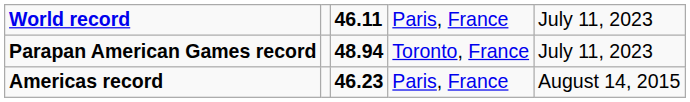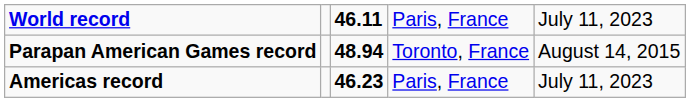 <table class="wikitable">
 <tr>
 <td><strong><a href='#'>World record</a></strong></td>
 <td></td>
 <td><strong>46.11</strong></td>
 <td><a href='#'>Paris</a>, <a href='#'>France</a></td>
 <td>July 11, 2023</td>
 </tr>
 <tr>
 <td><strong>Parapan American Games record</strong></td>
 <td></td>
 <td><strong>48.94</strong></td>
 <td><a href='#'>Toronto</a>, <a href='#'>France</a></td>
-<td>July 11, 2023</td>
+<td>August 14, 2015</td>
 </tr>
 <tr>
 <td><strong>Americas record</strong></td>
 <td></td>
 <td><strong>46.23</strong></td>
 <td><a href='#'>Paris</a>, <a href='#'>France</a></td>
-<td>August 14, 2015</td>
+<td>July 11, 2023</td>
 </tr>
 </table>
